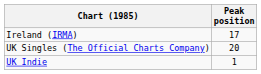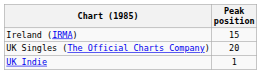 <table class="wikitable">
 <tr>
 <th>Chart (1985)</th>
 <th>Peak<br>position</th>
 </tr>
 <tr>
 <td>Ireland (<a href='#'>IRMA</a>)</td>
-<td align="center">17</td>
+<td align="center">15</td>
 </tr>
 <tr>
 <td>UK Singles (<a href='#'>The Official Charts Company</a>)</td>
 <td align="center">20</td>
 </tr>
 <tr>
 <td><a href='#'>UK Indie</a></td>
 <td align="center">1</td>
 </tr>
 </table>
